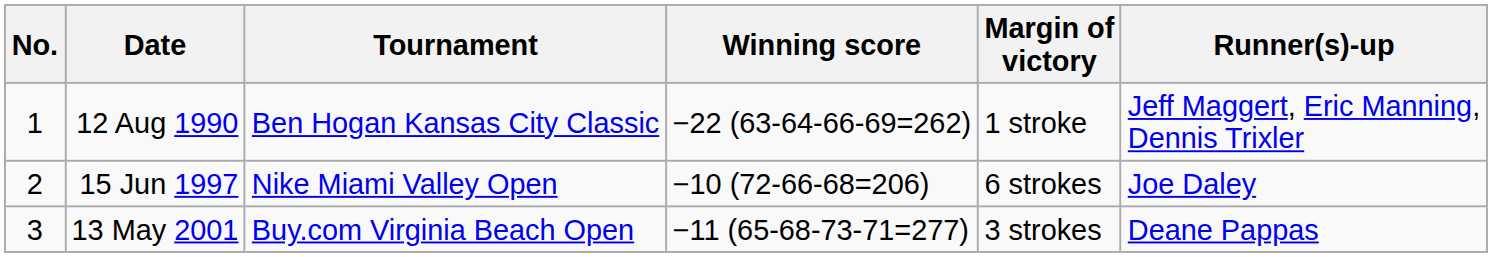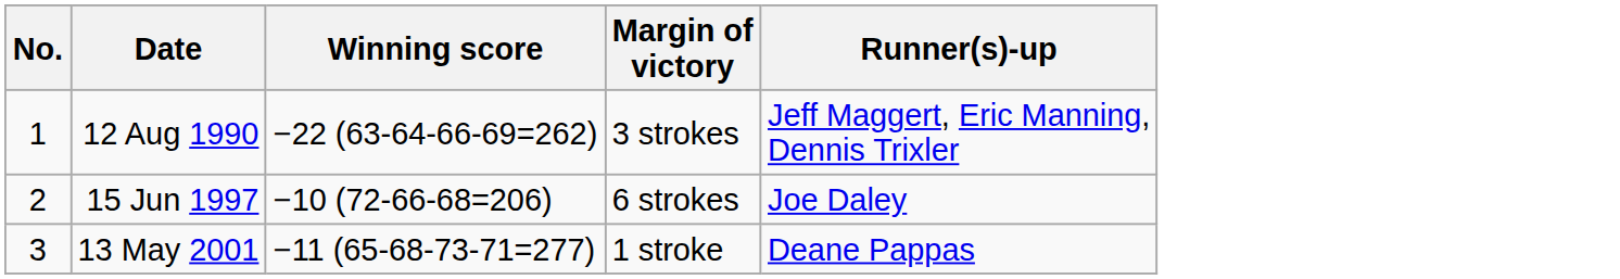 <table class="wikitable" style="font-size:95%;">
 <tr>
 <th>No.</th>
 <th>Date</th>
-<th>Tournament</th>
 <th>Winning score</th>
 <th>Margin of<br>victory</th>
 <th>Runner(s)-up</th>
 </tr>
 <tr>
 <td align=center>1</td>
 <td align=right>12 Aug <a href='#'>1990</a></td>
-<td><a href='#'>Ben Hogan Kansas City Classic</a></td>
 <td>−22 (63-64-66-69=262)</td>
-<td>1 stroke</td>
+<td>3 strokes</td>
 <td> <a href='#'>Jeff Maggert</a>,  <a href='#'>Eric Manning</a>,<br> <a href='#'>Dennis Trixler</a></td>
 </tr>
 <tr>
 <td align=center>2</td>
 <td align=right>15 Jun <a href='#'>1997</a></td>
-<td><a href='#'>Nike Miami Valley Open</a></td>
 <td>−10 (72-66-68=206)</td>
 <td>6 strokes</td>
 <td> <a href='#'>Joe Daley</a></td>
 </tr>
 <tr>
 <td align=center>3</td>
 <td align=right>13 May <a href='#'>2001</a></td>
-<td><a href='#'>Buy.com Virginia Beach Open</a></td>
 <td>−11 (65-68-73-71=277)</td>
-<td>3 strokes</td>
+<td>1 stroke</td>
 <td> <a href='#'>Deane Pappas</a></td>
 </tr>
 </table>
